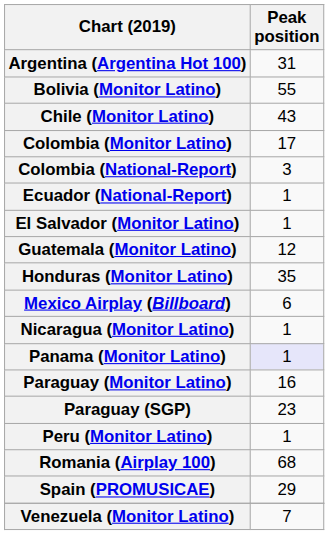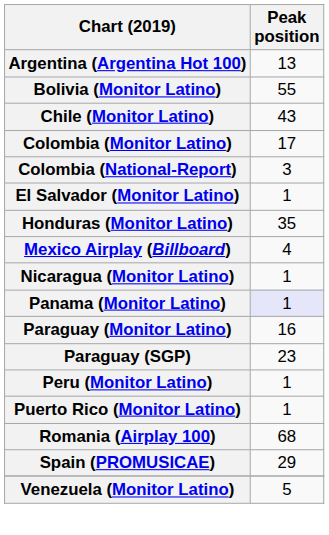 <table class="wikitable sortable plainrowheaders" style="text-align:center">
 <tr>
 <th scope="col">Chart (2019)</th>
 <th scope="col">Peak<br>position</th>
 </tr>
 <tr>
 <th scope="row">Argentina (<a href='#'>Argentina Hot 100</a>)</th>
-<td>31</td>
+<td>13</td>
 </tr>
 <tr>
 <th scope="row">Bolivia (<a href='#'>Monitor Latino</a>)</th>
 <td>55</td>
 </tr>
 <tr>
 <th scope="row">Chile (<a href='#'>Monitor Latino</a>)</th>
 <td>43</td>
 </tr>
 <tr>
 <th scope="row">Colombia (<a href='#'>Monitor Latino</a>)</th>
 <td>17</td>
 </tr>
 <tr>
 <th scope="row">Colombia (<a href='#'>National-Report</a>)</th>
 <td>3</td>
 </tr>
 <tr>
-<th scope="row">Ecuador (<a href='#'>National-Report</a>)</th>
-<td>1</td>
-</tr>
-<tr>
 <th scope="row">El Salvador (<a href='#'>Monitor Latino</a>)</th>
 <td>1</td>
-</tr>
-<tr>
-<th scope="row">Guatemala (<a href='#'>Monitor Latino</a>)</th>
-<td>12</td>
 </tr>
 <tr>
 <th scope="row">Honduras (<a href='#'>Monitor Latino</a>)</th>
 <td>35</td>
 </tr>
 <tr>
 <th scope="row"><a href='#'>Mexico Airplay</a> (<em><a href='#'>Billboard</a></em>)</th>
-<td>6</td>
+<td>4</td>
 </tr>
 <tr>
 <th scope="row">Nicaragua (<a href='#'>Monitor Latino</a>)</th>
 <td>1</td>
 </tr>
 <tr>
 <th scope="row">Panama (<a href='#'>Monitor Latino</a>)</th>
 <td style="background: lavender;">1</td>
 </tr>
 <tr>
 <th scope="row">Paraguay (<a href='#'>Monitor Latino</a>)</th>
 <td>16</td>
 </tr>
 <tr>
 <th scope="row">Paraguay (SGP)</th>
 <td>23</td>
 </tr>
 <tr>
 <th scope="row">Peru (<a href='#'>Monitor Latino</a>)</th>
 <td>1</td>
 </tr>
 <tr>
+<th scope="row">Puerto Rico (<a href='#'>Monitor Latino</a>)</th>
+<td>1</td>
+</tr>
+<tr>
 <th scope="row">Romania (<a href='#'>Airplay 100</a>)</th>
 <td>68</td>
 </tr>
 <tr>
 <th scope="row">Spain (<a href='#'>PROMUSICAE</a>)</th>
 <td>29</td>
 </tr>
 <tr>
 </tr>
 <tr>
 </tr>
 <tr>
 </tr>
 <tr>
 </tr>
 <tr>
 </tr>
 <tr>
 <th scope="row">Venezuela (<a href='#'>Monitor Latino</a>)</th>
-<td>7</td>
+<td>5</td>
 </tr>
 </table>
